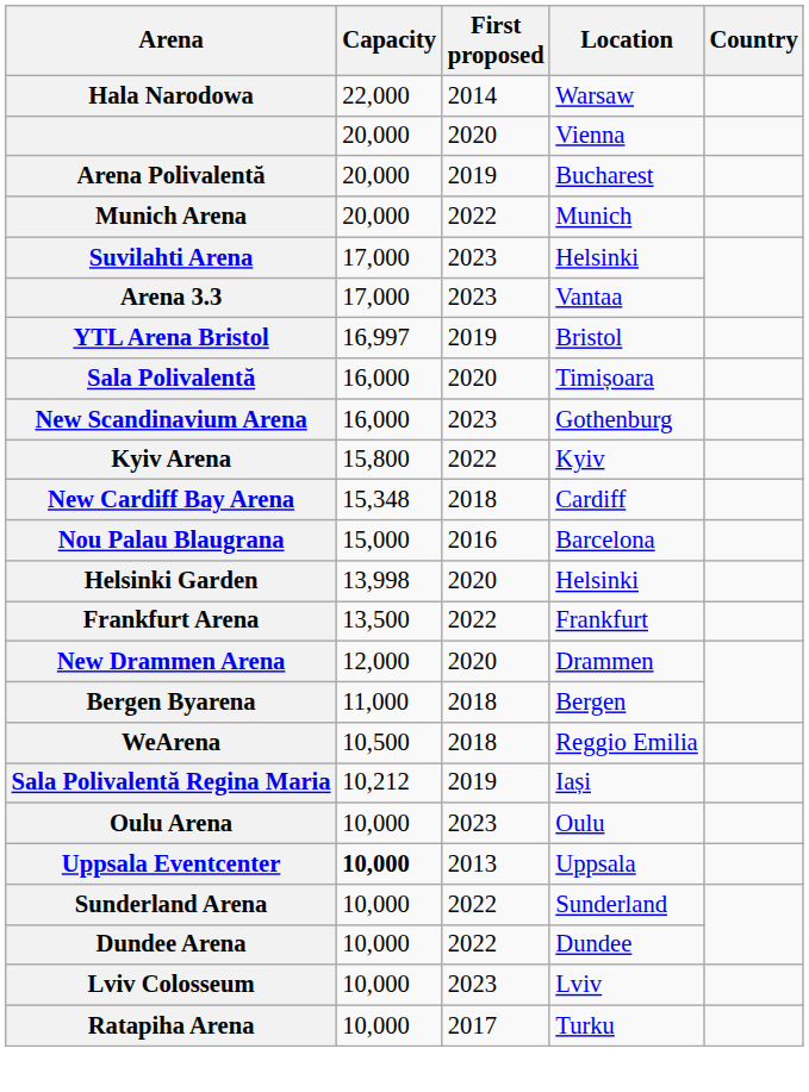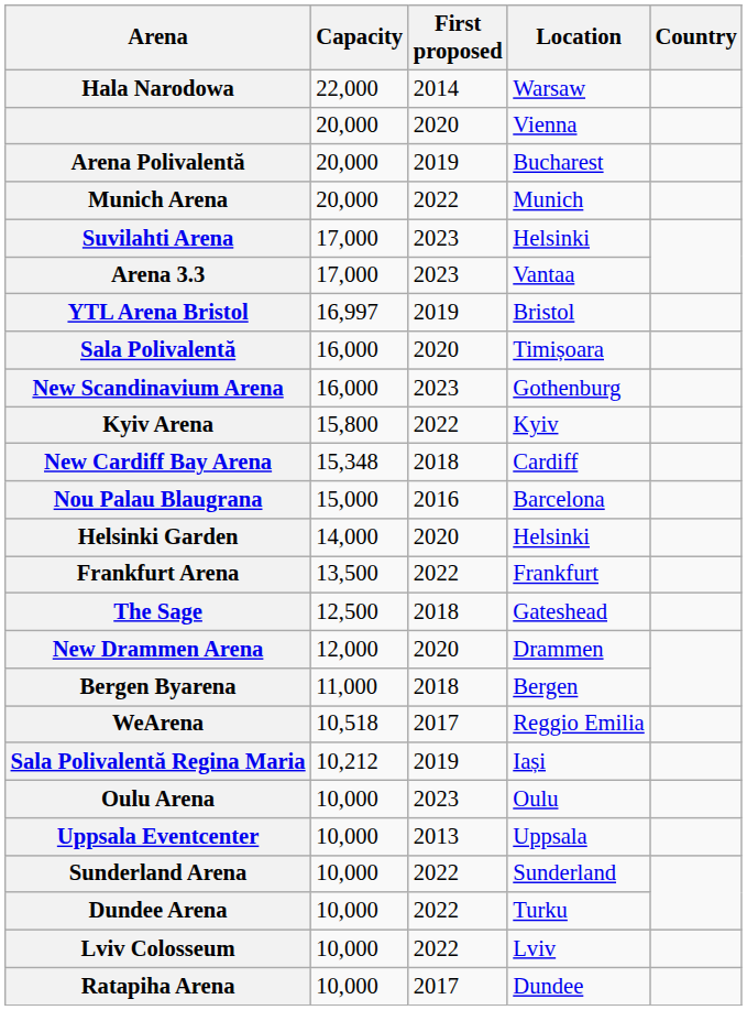 <table class="wikitable sortable plainrowheaders" style="font-size:90%;">
 <tr>
 <th>Arena</th>
 <th>Capacity</th>
 <th>First<br>proposed</th>
 <th>Location</th>
 <th>Country</th>
 </tr>
 <tr>
 <th scope="row">Hala Narodowa</th>
 <td>22,000</td>
 <td>2014</td>
 <td><a href='#'>Warsaw</a></td>
 <td></td>
 </tr>
 <tr>
 <th scope="row"></th>
 <td>20,000</td>
 <td>2020</td>
 <td><a href='#'>Vienna</a></td>
 <td></td>
 </tr>
 <tr>
 <th scope="row">Arena Polivalentă</th>
 <td>20,000</td>
 <td>2019</td>
 <td><a href='#'>Bucharest</a></td>
 <td></td>
 </tr>
 <tr>
 <th scope="row">Munich Arena</th>
 <td>20,000</td>
 <td>2022</td>
 <td><a href='#'>Munich</a></td>
 <td></td>
 </tr>
 <tr>
 <th scope="row"><a href='#'>Suvilahti Arena</a></th>
 <td>17,000</td>
 <td>2023</td>
 <td><a href='#'>Helsinki</a></td>
 <td rowspan="2"></td>
 </tr>
 <tr>
 <th scope="row">Arena 3.3</th>
 <td>17,000</td>
 <td>2023</td>
 <td><a href='#'>Vantaa</a></td>
 </tr>
 <tr>
 <th scope="row"><a href='#'>YTL Arena Bristol</a></th>
 <td>16,997</td>
 <td>2019</td>
 <td><a href='#'>Bristol</a></td>
 <td></td>
 </tr>
 <tr>
 <th scope="row"><a href='#'>Sala Polivalentă</a></th>
 <td>16,000</td>
 <td>2020</td>
 <td><a href='#'>Timișoara</a></td>
 <td></td>
 </tr>
 <tr>
 <th scope="row"><a href='#'>New Scandinavium Arena</a></th>
 <td>16,000</td>
 <td>2023</td>
 <td><a href='#'>Gothenburg</a></td>
 <td></td>
 </tr>
 <tr>
 <th scope="row">Kyiv Arena</th>
 <td>15,800</td>
 <td>2022</td>
 <td><a href='#'>Kyiv</a></td>
 <td></td>
 </tr>
 <tr>
 <th scope="row"><a href='#'>New Cardiff Bay Arena</a></th>
 <td>15,348</td>
 <td>2018</td>
 <td><a href='#'>Cardiff</a></td>
 <td></td>
 </tr>
 <tr>
 <th scope="row"><a href='#'>Nou Palau Blaugrana</a></th>
 <td>15,000</td>
 <td>2016</td>
 <td><a href='#'>Barcelona</a></td>
 <td></td>
 </tr>
 <tr>
 <th scope="row">Helsinki Garden</th>
-<td>13,998</td>
+<td>14,000</td>
 <td>2020</td>
 <td><a href='#'>Helsinki</a></td>
 <td></td>
 </tr>
 <tr>
 <th scope="row">Frankfurt Arena</th>
 <td>13,500</td>
 <td>2022</td>
 <td><a href='#'>Frankfurt</a></td>
+<td></td>
+</tr>
+<tr>
+<th scope="row"><a href='#'>The Sage</a></th>
+<td>12,500</td>
+<td>2018</td>
+<td><a href='#'>Gateshead</a></td>
 <td></td>
 </tr>
 <tr>
 <th scope="row"><a href='#'>New Drammen Arena</a></th>
 <td>12,000</td>
 <td>2020</td>
 <td><a href='#'>Drammen</a></td>
 <td rowspan="2"></td>
 </tr>
 <tr>
 <th scope="row">Bergen Byarena</th>
 <td>11,000</td>
 <td>2018</td>
 <td><a href='#'>Bergen</a></td>
 </tr>
 <tr>
 <th scope="row">WeArena</th>
-<td>10,500</td>
-<td>2018</td>
+<td>10,518</td>
+<td>2017</td>
 <td><a href='#'>Reggio Emilia</a></td>
 <td></td>
 </tr>
 <tr>
 <th scope="row"><a href='#'>Sala Polivalentă Regina Maria</a></th>
 <td>10,212</td>
 <td>2019</td>
 <td><a href='#'>Iași</a></td>
 <td></td>
 </tr>
 <tr>
 <th scope="row">Oulu Arena</th>
 <td>10,000</td>
 <td>2023</td>
 <td><a href='#'>Oulu</a></td>
 <td></td>
 </tr>
 <tr>
 <th scope="row"><a href='#'>Uppsala Eventcenter</a></th>
-<td><strong>10,000</strong></td>
+<td>10,000</td>
 <td>2013</td>
 <td><a href='#'>Uppsala</a></td>
 <td></td>
 </tr>
 <tr>
 <th scope="row">Sunderland Arena</th>
 <td>10,000</td>
 <td>2022</td>
 <td><a href='#'>Sunderland</a></td>
 <td rowspan="2"></td>
 </tr>
 <tr>
 <th scope="row">Dundee Arena</th>
 <td>10,000</td>
 <td>2022</td>
-<td><a href='#'>Dundee</a></td>
+<td><a href='#'>Turku</a></td>
 </tr>
 <tr>
 <th scope="row">Lviv Colosseum</th>
 <td>10,000</td>
-<td>2023</td>
+<td>2022</td>
 <td><a href='#'>Lviv</a></td>
 <td></td>
 </tr>
 <tr>
 <th scope="row">Ratapiha Arena</th>
 <td>10,000</td>
 <td>2017</td>
-<td><a href='#'>Turku</a></td>
+<td><a href='#'>Dundee</a></td>
 <td></td>
 </tr>
 </table>
